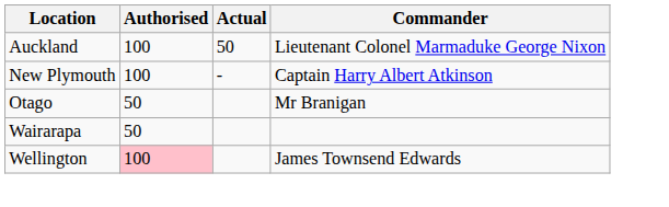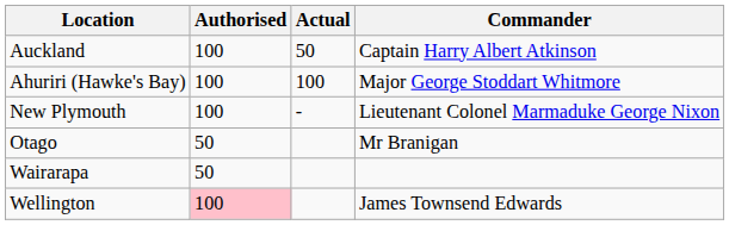 <table class="wikitable">
 <tr>
 <th header 1>Location</th>
 <th header 2>Authorised</th>
 <th header 3>Actual</th>
 <th header 4>Commander</th>
 </tr>
 <tr>
 <td row 1, cell 1>Auckland</td>
 <td row 1, cell 2>100</td>
 <td row 1, cell 3>50</td>
-<td row 1, cell 4>Lieutenant Colonel <a href='#'>Marmaduke George Nixon</a></td>
+<td row 3, cell 4>Captain <a href='#'>Harry Albert Atkinson</a></td>
+</tr>
+<tr>
+<td row 2, cell 1>Ahuriri (Hawke's Bay)</td>
+<td row 2, cell 2>100</td>
+<td row 2, cell 3>100</td>
+<td row 2, cell 4>Major <a href='#'>George Stoddart Whitmore</a></td>
 </tr>
 <tr>
 <td row 3, cell 1>New Plymouth</td>
 <td row 3, cell 2>100</td>
 <td row 3, cell 3>-</td>
-<td row 3, cell 4>Captain <a href='#'>Harry Albert Atkinson</a></td>
+<td row 1, cell 4>Lieutenant Colonel <a href='#'>Marmaduke George Nixon</a></td>
 </tr>
 <tr>
 <td row 4, cell 1>Otago</td>
 <td row 4, cell 2>50</td>
 <td row 4, cell 3></td>
 <td row 4, cell 4>Mr Branigan</td>
 </tr>
 <tr>
 <td row 5, cell 1>Wairarapa</td>
 <td row 5, cell 2>50</td>
 <td row 5, cell 3></td>
 <td rwo 5, cell 3></td>
 </tr>
 <tr>
 <td row 6, cell 1>Wellington</td>
 <td row 6, cell 2 style="background: pink;">100</td>
 <td row 6, cell 3></td>
 <td row 6, cell 4>James Townsend Edwards</td>
 </tr>
 </table>
